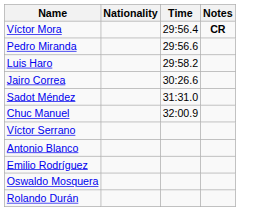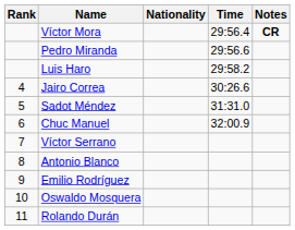 <table class="wikitable sortable" style="text-align:center;font-size:95%">
 <tr>
+<th>Rank</th>
 <th>Name</th>
 <th>Nationality</th>
 <th>Time</th>
 <th>Notes</th>
 </tr>
 <tr>
+<td></td>
 <td align=left><a href='#'>Víctor Mora</a></td>
 <td align=left></td>
 <td>29:56.4</td>
 <td><strong>CR</strong></td>
 </tr>
 <tr>
+<td></td>
 <td align=left><a href='#'>Pedro Miranda</a></td>
 <td align=left></td>
 <td>29:56.6</td>
 <td></td>
 </tr>
 <tr>
+<td></td>
 <td align=left><a href='#'>Luis Haro</a></td>
 <td align=left></td>
 <td>29:58.2</td>
 <td></td>
 </tr>
 <tr>
+<td>4</td>
 <td align=left><a href='#'>Jairo Correa</a></td>
 <td align=left></td>
 <td>30:26.6</td>
 <td></td>
 </tr>
 <tr>
+<td>5</td>
 <td align=left><a href='#'>Sadot Méndez</a></td>
 <td align=left></td>
 <td>31:31.0</td>
 <td></td>
 </tr>
 <tr>
+<td>6</td>
 <td align=left><a href='#'>Chuc Manuel</a></td>
 <td align=left></td>
 <td>32:00.9</td>
 <td></td>
 </tr>
 <tr>
+<td>7</td>
 <td align=left><a href='#'>Víctor Serrano</a></td>
 <td align=left></td>
 <td></td>
 <td></td>
 </tr>
 <tr>
+<td>8</td>
 <td align=left><a href='#'>Antonio Blanco</a></td>
 <td align=left></td>
 <td></td>
 <td></td>
 </tr>
 <tr>
+<td>9</td>
 <td align=left><a href='#'>Emilio Rodríguez</a></td>
 <td align=left></td>
 <td></td>
 <td></td>
 </tr>
 <tr>
+<td>10</td>
 <td align=left><a href='#'>Oswaldo Mosquera</a></td>
 <td align=left></td>
 <td></td>
 <td></td>
 </tr>
 <tr>
+<td>11</td>
 <td align=left><a href='#'>Rolando Durán</a></td>
 <td align=left></td>
 <td></td>
 <td></td>
 </tr>
 </table>
